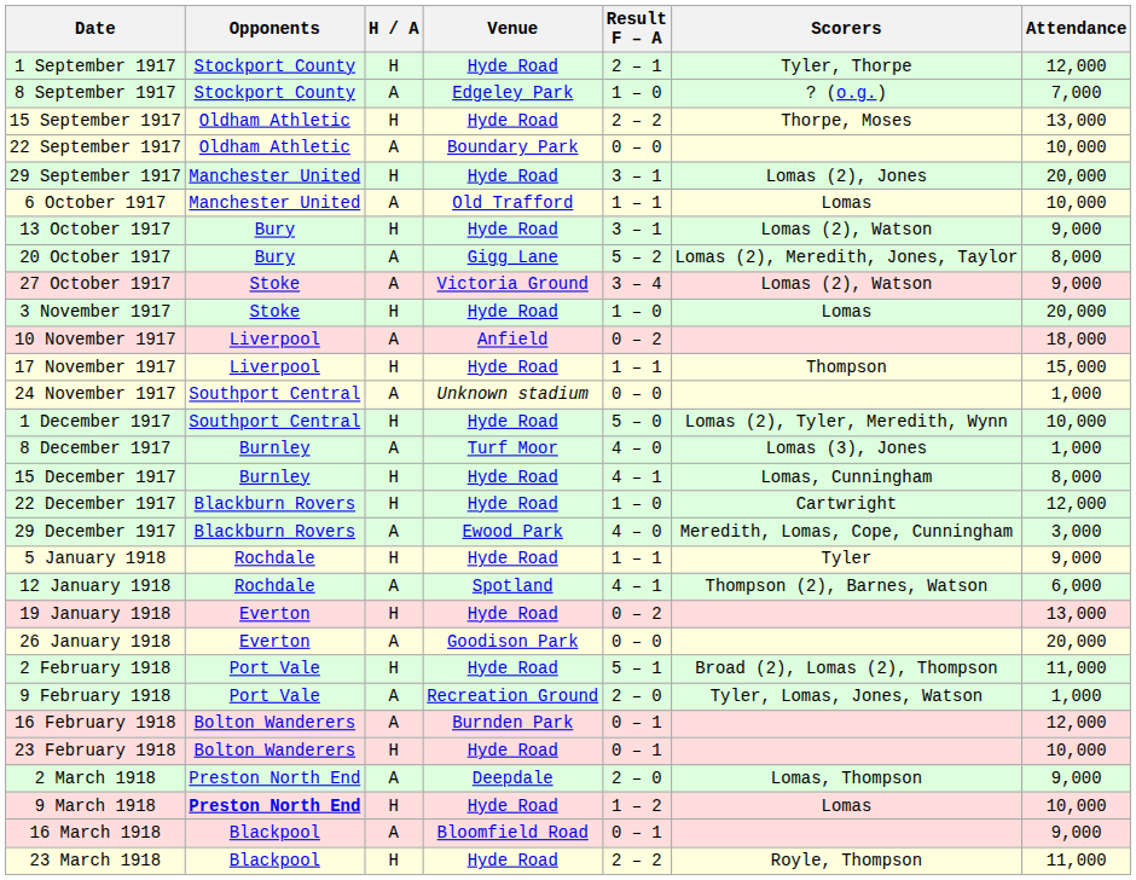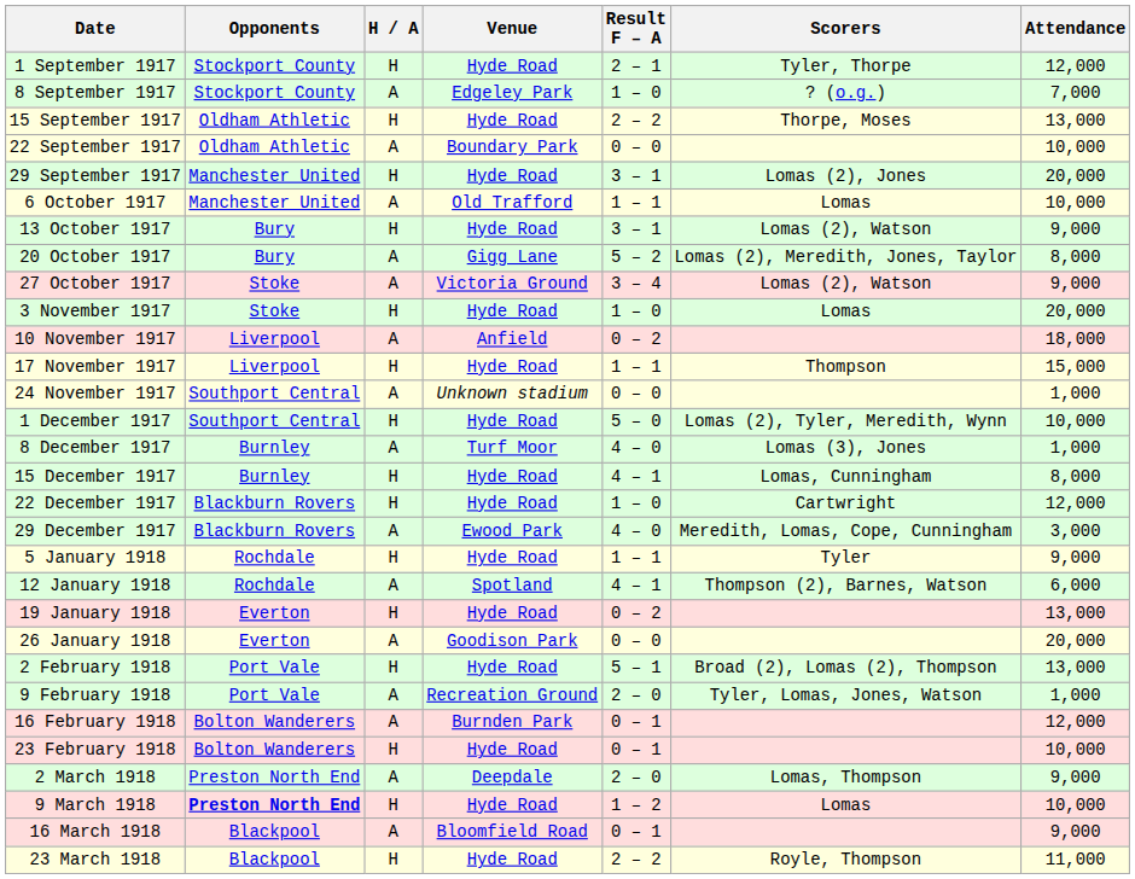 <table class="wikitable" style="text-align:center">
 <tr>
 <th>Date</th>
 <th>Opponents</th>
 <th>H / A</th>
 <th>Venue</th>
 <th>Result<br>F – A</th>
 <th>Scorers</th>
 <th>Attendance</th>
 </tr>
 <tr bgcolor="#ddffdd">
 <td>1 September 1917</td>
 <td><a href='#'>Stockport County</a></td>
 <td>H</td>
 <td><a href='#'>Hyde Road</a></td>
 <td>2 – 1</td>
 <td>Tyler, Thorpe</td>
 <td>12,000</td>
 </tr>
 <tr bgcolor="#ddffdd">
 <td>8 September 1917</td>
 <td><a href='#'>Stockport County</a></td>
 <td>A</td>
 <td><a href='#'>Edgeley Park</a></td>
 <td>1 – 0</td>
 <td>? (<a href='#'>o.g.</a>)</td>
 <td>7,000</td>
 </tr>
 <tr bgcolor="#ffffdd">
 <td>15 September 1917</td>
 <td><a href='#'>Oldham Athletic</a></td>
 <td>H</td>
 <td><a href='#'>Hyde Road</a></td>
 <td>2 – 2</td>
 <td>Thorpe, Moses</td>
 <td>13,000</td>
 </tr>
 <tr bgcolor="#ffffdd">
 <td>22 September 1917</td>
 <td><a href='#'>Oldham Athletic</a></td>
 <td>A</td>
 <td><a href='#'>Boundary Park</a></td>
 <td>0 – 0</td>
 <td></td>
 <td>10,000</td>
 </tr>
 <tr bgcolor="#ddffdd">
 <td>29 September 1917</td>
 <td><a href='#'>Manchester United</a></td>
 <td>H</td>
 <td><a href='#'>Hyde Road</a></td>
 <td>3 – 1</td>
 <td>Lomas (2), Jones</td>
 <td>20,000</td>
 </tr>
 <tr bgcolor="#ffffdd">
 <td>6 October 1917</td>
 <td><a href='#'>Manchester United</a></td>
 <td>A</td>
 <td><a href='#'>Old Trafford</a></td>
 <td>1 – 1</td>
 <td>Lomas</td>
 <td>10,000</td>
 </tr>
 <tr bgcolor="#ddffdd">
 <td>13 October 1917</td>
 <td><a href='#'>Bury</a></td>
 <td>H</td>
 <td><a href='#'>Hyde Road</a></td>
 <td>3 – 1</td>
 <td>Lomas (2), Watson</td>
 <td>9,000</td>
 </tr>
 <tr bgcolor="#ddffdd">
 <td>20 October 1917</td>
 <td><a href='#'>Bury</a></td>
 <td>A</td>
 <td><a href='#'>Gigg Lane</a></td>
 <td>5 – 2</td>
 <td>Lomas (2), Meredith, Jones, Taylor</td>
 <td>8,000</td>
 </tr>
 <tr bgcolor="#ffdddd">
 <td>27 October 1917</td>
 <td><a href='#'>Stoke</a></td>
 <td>A</td>
 <td><a href='#'>Victoria Ground</a></td>
 <td>3 – 4</td>
 <td>Lomas (2), Watson</td>
 <td>9,000</td>
 </tr>
 <tr bgcolor="#ddffdd">
 <td>3 November 1917</td>
 <td><a href='#'>Stoke</a></td>
 <td>H</td>
 <td><a href='#'>Hyde Road</a></td>
 <td>1 – 0</td>
 <td>Lomas</td>
 <td>20,000</td>
 </tr>
 <tr bgcolor="#ffdddd">
 <td>10 November 1917</td>
 <td><a href='#'>Liverpool</a></td>
 <td>A</td>
 <td><a href='#'>Anfield</a></td>
 <td>0 – 2</td>
 <td></td>
 <td>18,000</td>
 </tr>
 <tr bgcolor="#ffffdd">
 <td>17 November 1917</td>
 <td><a href='#'>Liverpool</a></td>
 <td>H</td>
 <td><a href='#'>Hyde Road</a></td>
 <td>1 – 1</td>
 <td>Thompson</td>
 <td>15,000</td>
 </tr>
 <tr bgcolor="#ffffdd">
 <td>24 November 1917</td>
 <td><a href='#'>Southport Central</a></td>
 <td>A</td>
 <td><em>Unknown stadium</em></td>
 <td>0 – 0</td>
 <td></td>
 <td>1,000</td>
 </tr>
 <tr bgcolor="#ddffdd">
 <td>1 December 1917</td>
 <td><a href='#'>Southport Central</a></td>
 <td>H</td>
 <td><a href='#'>Hyde Road</a></td>
 <td>5 – 0</td>
 <td>Lomas (2), Tyler, Meredith, Wynn</td>
 <td>10,000</td>
 </tr>
 <tr bgcolor="#ddffdd">
 <td>8 December 1917</td>
 <td><a href='#'>Burnley</a></td>
 <td>A</td>
 <td><a href='#'>Turf Moor</a></td>
 <td>4 – 0</td>
 <td>Lomas (3), Jones</td>
 <td>1,000</td>
 </tr>
 <tr bgcolor="#ddffdd">
 <td>15 December 1917</td>
 <td><a href='#'>Burnley</a></td>
 <td>H</td>
 <td><a href='#'>Hyde Road</a></td>
 <td>4 – 1</td>
 <td>Lomas, Cunningham</td>
 <td>8,000</td>
 </tr>
 <tr bgcolor="#ddffdd">
 <td>22 December 1917</td>
 <td><a href='#'>Blackburn Rovers</a></td>
 <td>H</td>
 <td><a href='#'>Hyde Road</a></td>
 <td>1 – 0</td>
 <td>Cartwright</td>
 <td>12,000</td>
 </tr>
 <tr bgcolor="#ddffdd">
 <td>29 December 1917</td>
 <td><a href='#'>Blackburn Rovers</a></td>
 <td>A</td>
 <td><a href='#'>Ewood Park</a></td>
 <td>4 – 0</td>
 <td>Meredith, Lomas, Cope, Cunningham</td>
 <td>3,000</td>
 </tr>
 <tr bgcolor="#ffffdd">
 <td>5 January 1918</td>
 <td><a href='#'>Rochdale</a></td>
 <td>H</td>
 <td><a href='#'>Hyde Road</a></td>
 <td>1 – 1</td>
 <td>Tyler</td>
 <td>9,000</td>
 </tr>
 <tr bgcolor="#ddffdd">
 <td>12 January 1918</td>
 <td><a href='#'>Rochdale</a></td>
 <td>A</td>
 <td><a href='#'>Spotland</a></td>
 <td>4 – 1</td>
 <td>Thompson (2), Barnes, Watson</td>
 <td>6,000</td>
 </tr>
 <tr bgcolor="#ffdddd">
 <td>19 January 1918</td>
 <td><a href='#'>Everton</a></td>
 <td>H</td>
 <td><a href='#'>Hyde Road</a></td>
 <td>0 – 2</td>
 <td></td>
 <td>13,000</td>
 </tr>
 <tr bgcolor="#ffffdd">
 <td>26 January 1918</td>
 <td><a href='#'>Everton</a></td>
 <td>A</td>
 <td><a href='#'>Goodison Park</a></td>
 <td>0 – 0</td>
 <td></td>
 <td>20,000</td>
 </tr>
 <tr bgcolor="#ddffdd">
 <td>2 February 1918</td>
 <td><a href='#'>Port Vale</a></td>
 <td>H</td>
 <td><a href='#'>Hyde Road</a></td>
 <td>5 – 1</td>
 <td>Broad (2), Lomas (2), Thompson</td>
-<td>11,000</td>
+<td>13,000</td>
 </tr>
 <tr bgcolor="#ddffdd">
 <td>9 February 1918</td>
 <td><a href='#'>Port Vale</a></td>
 <td>A</td>
 <td><a href='#'>Recreation Ground</a></td>
 <td>2 – 0</td>
 <td>Tyler, Lomas, Jones, Watson</td>
 <td>1,000</td>
 </tr>
 <tr bgcolor="#ffdddd">
 <td>16 February 1918</td>
 <td><a href='#'>Bolton Wanderers</a></td>
 <td>A</td>
 <td><a href='#'>Burnden Park</a></td>
 <td>0 – 1</td>
 <td></td>
 <td>12,000</td>
 </tr>
 <tr bgcolor="#ffdddd">
 <td>23 February 1918</td>
 <td><a href='#'>Bolton Wanderers</a></td>
 <td>H</td>
 <td><a href='#'>Hyde Road</a></td>
 <td>0 – 1</td>
 <td></td>
 <td>10,000</td>
 </tr>
 <tr bgcolor="#ddffdd">
 <td>2 March 1918</td>
 <td><a href='#'>Preston North End</a></td>
 <td>A</td>
 <td><a href='#'>Deepdale</a></td>
 <td>2 – 0</td>
 <td>Lomas, Thompson</td>
 <td>9,000</td>
 </tr>
 <tr bgcolor="#ffdddd">
 <td>9 March 1918</td>
 <td><strong><a href='#'>Preston North End</a></strong></td>
 <td>H</td>
 <td><a href='#'>Hyde Road</a></td>
 <td>1 – 2</td>
 <td>Lomas</td>
 <td>10,000</td>
 </tr>
 <tr bgcolor="#ffdddd">
 <td>16 March 1918</td>
 <td><a href='#'>Blackpool</a></td>
 <td>A</td>
 <td><a href='#'>Bloomfield Road</a></td>
 <td>0 – 1</td>
 <td></td>
 <td>9,000</td>
 </tr>
 <tr bgcolor="#ffffdd">
 <td>23 March 1918</td>
 <td><a href='#'>Blackpool</a></td>
 <td>H</td>
 <td><a href='#'>Hyde Road</a></td>
 <td>2 – 2</td>
 <td>Royle, Thompson</td>
 <td>11,000</td>
 </tr>
 </table>
